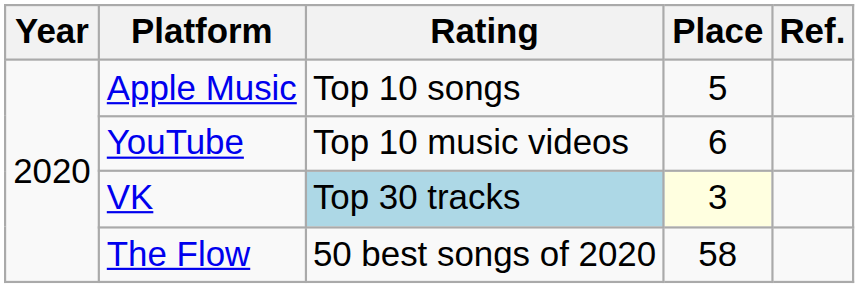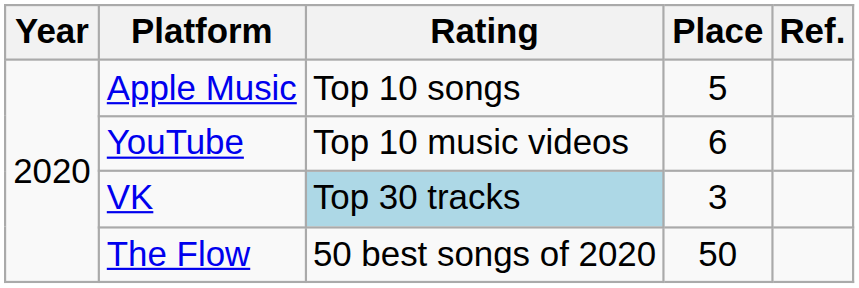 <table class="wikitable">
 <tr>
 <th>Year</th>
 <th>Platform</th>
 <th>Rating</th>
 <th>Place</th>
 <th>Ref.</th>
 </tr>
 <tr>
 <td rowspan="4">2020</td>
 <td><a href='#'>Apple Music</a></td>
 <td>Top 10 songs</td>
 <td style="text-align:center">5</td>
 <td></td>
 </tr>
 <tr>
 <td><a href='#'>YouTube</a></td>
 <td>Top 10 music videos</td>
 <td style="text-align:center">6</td>
 <td></td>
 </tr>
 <tr>
 <td><a href='#'>VK</a></td>
 <td style="background: lightblue;">Top 30 tracks</td>
-<td style="background: lightyellow; text-align:center">3</td>
+<td style="text-align:center">3</td>
 <td></td>
 </tr>
 <tr>
 <td><a href='#'>The Flow</a></td>
 <td>50 best songs of 2020</td>
-<td style="text-align:center">58</td>
+<td style="text-align:center">50</td>
 <td></td>
 </tr>
 </table>
